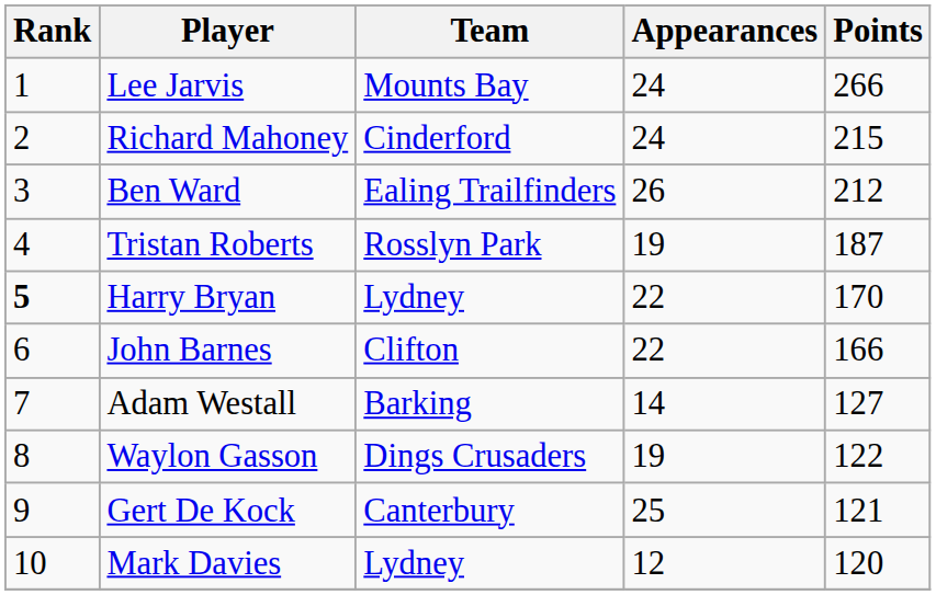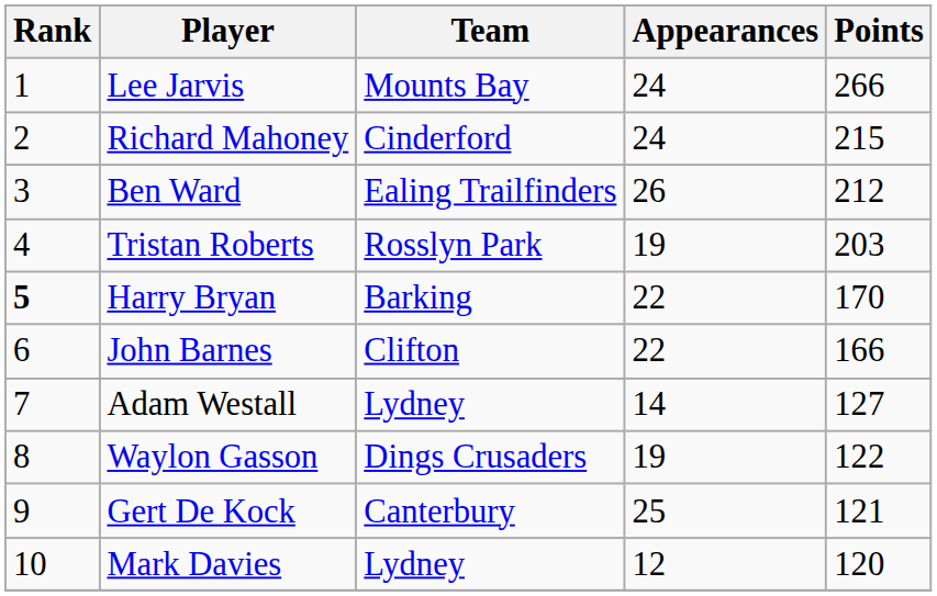 <table class="wikitable">
 <tr>
 <th>Rank</th>
 <th>Player</th>
 <th>Team</th>
 <th>Appearances</th>
 <th>Points</th>
 </tr>
 <tr>
 <td>1</td>
 <td> <a href='#'>Lee Jarvis</a></td>
 <td><a href='#'>Mounts Bay</a></td>
 <td>24</td>
 <td>266</td>
 </tr>
 <tr>
 <td>2</td>
 <td> <a href='#'>Richard Mahoney</a></td>
 <td><a href='#'>Cinderford</a></td>
 <td>24</td>
 <td>215</td>
 </tr>
 <tr>
 <td>3</td>
 <td> <a href='#'>Ben Ward</a></td>
 <td><a href='#'>Ealing Trailfinders</a></td>
 <td>26</td>
 <td>212</td>
 </tr>
 <tr>
 <td>4</td>
 <td> <a href='#'>Tristan Roberts</a></td>
 <td><a href='#'>Rosslyn Park</a></td>
 <td>19</td>
-<td>187</td>
+<td>203</td>
 </tr>
 <tr>
 <td><strong>5</strong></td>
 <td> <a href='#'>Harry Bryan</a></td>
-<td><a href='#'>Lydney</a></td>
+<td><a href='#'>Barking</a></td>
 <td>22</td>
 <td>170</td>
 </tr>
 <tr>
 <td>6</td>
 <td> <a href='#'>John Barnes</a></td>
 <td><a href='#'>Clifton</a></td>
 <td>22</td>
 <td>166</td>
 </tr>
 <tr>
 <td>7</td>
 <td> Adam Westall</td>
-<td><a href='#'>Barking</a></td>
+<td><a href='#'>Lydney</a></td>
 <td>14</td>
 <td>127</td>
 </tr>
 <tr>
 <td>8</td>
 <td> <a href='#'>Waylon Gasson</a></td>
 <td><a href='#'>Dings Crusaders</a></td>
 <td>19</td>
 <td>122</td>
 </tr>
 <tr>
 <td>9</td>
 <td> <a href='#'>Gert De Kock</a></td>
 <td><a href='#'>Canterbury</a></td>
 <td>25</td>
 <td>121</td>
 </tr>
 <tr>
 <td>10</td>
 <td> <a href='#'>Mark Davies</a></td>
 <td><a href='#'>Lydney</a></td>
 <td>12</td>
 <td>120</td>
 </tr>
 <tr>
 </tr>
 </table>
